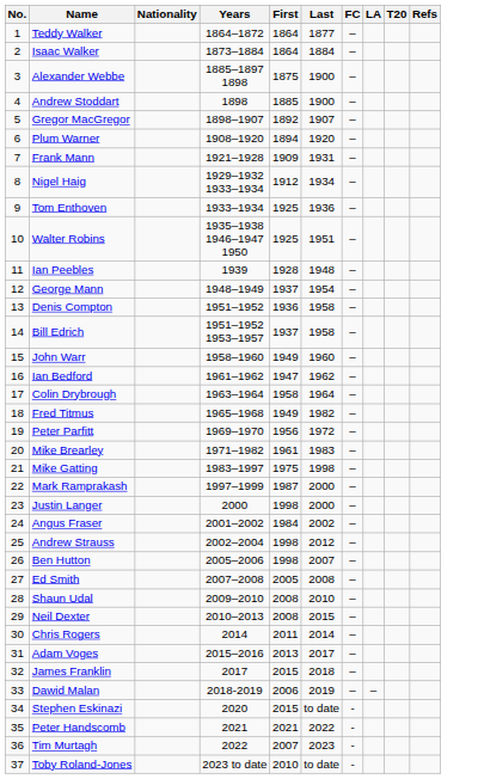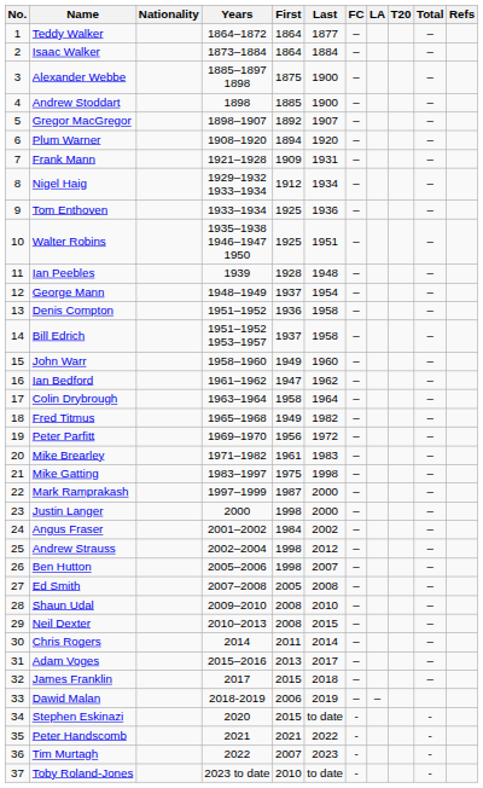 <table class="wikitable sortable plainrowheaders" style="text-align: center;">
 <tr>
 <th scope="col">No.</th>
 <th scope="col">Name</th>
 <th scope="col">Nationality</th>
 <th scope="col">Years</th>
 <th scope="col">First</th>
 <th scope="col">Last</th>
 <th scope="col">FC</th>
 <th scope="col">LA</th>
 <th scope="col">T20</th>
+<th scope="col">Total</th>
 <th scope="col" class="unsortable">Refs</th>
 </tr>
 <tr>
 <td>1</td>
 <td scope="row" align="left"><a href='#'>Teddy Walker</a></td>
 <td></td>
 <td>1864–1872</td>
 <td>1864</td>
 <td>1877</td>
 <td>–</td>
 <td></td>
 <td></td>
+<td>–</td>
 <td></td>
 </tr>
 <tr>
 <td>2</td>
 <td scope="row" align="left"><a href='#'>Isaac Walker</a></td>
 <td></td>
 <td>1873–1884</td>
 <td>1864</td>
 <td>1884</td>
 <td>–</td>
 <td></td>
 <td></td>
+<td>–</td>
 <td></td>
 </tr>
 <tr>
 <td>3</td>
 <td scope="row" align="left"><a href='#'>Alexander Webbe</a></td>
 <td></td>
 <td>1885–1897<br>1898</td>
 <td>1875</td>
 <td>1900</td>
 <td>–</td>
 <td></td>
 <td></td>
+<td>–</td>
 <td></td>
 </tr>
 <tr>
 <td>4</td>
 <td scope="row" align="left"><a href='#'>Andrew Stoddart</a></td>
 <td></td>
 <td>1898</td>
 <td>1885</td>
 <td>1900</td>
 <td>–</td>
 <td></td>
 <td></td>
+<td>–</td>
 <td></td>
 </tr>
 <tr>
 <td>5</td>
 <td scope="row" align="left"><a href='#'>Gregor MacGregor</a></td>
 <td></td>
 <td>1898–1907</td>
 <td>1892</td>
 <td>1907</td>
 <td>–</td>
 <td></td>
 <td></td>
+<td>–</td>
 <td></td>
 </tr>
 <tr>
 <td>6</td>
 <td scope="row" align="left"><a href='#'>Plum Warner</a></td>
 <td></td>
 <td>1908–1920</td>
 <td>1894</td>
 <td>1920</td>
 <td>–</td>
 <td></td>
 <td></td>
+<td>–</td>
 <td></td>
 </tr>
 <tr>
 <td>7</td>
 <td scope="row" align="left"><a href='#'>Frank Mann</a></td>
 <td></td>
 <td>1921–1928</td>
 <td>1909</td>
 <td>1931</td>
 <td>–</td>
 <td></td>
 <td></td>
+<td>–</td>
 <td></td>
 </tr>
 <tr>
 <td>8</td>
 <td scope="row" align="left"><a href='#'>Nigel Haig</a></td>
 <td></td>
 <td>1929–1932<br>1933–1934</td>
 <td>1912</td>
 <td>1934</td>
 <td>–</td>
 <td></td>
 <td></td>
+<td>–</td>
 <td></td>
 </tr>
 <tr>
 <td>9</td>
 <td scope="row" align="left"><a href='#'>Tom Enthoven</a></td>
 <td></td>
 <td>1933–1934</td>
 <td>1925</td>
 <td>1936</td>
 <td>–</td>
 <td></td>
 <td></td>
+<td>–</td>
 <td></td>
 </tr>
 <tr>
 <td>10</td>
 <td scope="row" align="left"><a href='#'>Walter Robins</a></td>
 <td></td>
 <td>1935–1938<br>1946–1947<br>1950</td>
 <td>1925</td>
 <td>1951</td>
 <td>–</td>
 <td></td>
 <td></td>
+<td>–</td>
 <td></td>
 </tr>
 <tr>
 <td>11</td>
 <td scope="row" align="left"><a href='#'>Ian Peebles</a></td>
 <td></td>
 <td>1939</td>
 <td>1928</td>
 <td>1948</td>
 <td>–</td>
 <td></td>
 <td></td>
+<td>–</td>
 <td></td>
 </tr>
 <tr>
 <td>12</td>
 <td scope="row" align="left"><a href='#'>George Mann</a></td>
 <td></td>
 <td>1948–1949</td>
 <td>1937</td>
 <td>1954</td>
 <td>–</td>
 <td></td>
 <td></td>
+<td>–</td>
 <td></td>
 </tr>
 <tr>
 <td>13</td>
 <td scope="row" align="left"><a href='#'>Denis Compton</a></td>
 <td></td>
 <td>1951–1952</td>
 <td>1936</td>
 <td>1958</td>
 <td>–</td>
 <td></td>
 <td></td>
+<td>–</td>
 <td></td>
 </tr>
 <tr>
 <td>14</td>
 <td scope="row" align="left"><a href='#'>Bill Edrich</a></td>
 <td></td>
 <td>1951–1952<br>1953–1957</td>
 <td>1937</td>
 <td>1958</td>
 <td>–</td>
 <td></td>
 <td></td>
+<td>–</td>
 <td></td>
 </tr>
 <tr>
 <td>15</td>
 <td scope="row" align="left"><a href='#'>John Warr</a></td>
 <td></td>
 <td>1958–1960</td>
 <td>1949</td>
 <td>1960</td>
 <td>–</td>
 <td></td>
 <td></td>
+<td>–</td>
 <td></td>
 </tr>
 <tr>
 <td>16</td>
 <td scope="row" align="left"><a href='#'>Ian Bedford</a></td>
 <td></td>
 <td>1961–1962</td>
 <td>1947</td>
 <td>1962</td>
 <td>–</td>
 <td></td>
 <td></td>
+<td>–</td>
 <td></td>
 </tr>
 <tr>
 <td>17</td>
 <td scope="row" align="left"><a href='#'>Colin Drybrough</a></td>
 <td></td>
 <td>1963–1964</td>
 <td>1958</td>
 <td>1964</td>
 <td>–</td>
 <td></td>
 <td></td>
+<td>–</td>
 <td></td>
 </tr>
 <tr>
 <td>18</td>
 <td scope="row" align="left"><a href='#'>Fred Titmus</a></td>
 <td></td>
 <td>1965–1968</td>
 <td>1949</td>
 <td>1982</td>
 <td>–</td>
 <td></td>
 <td></td>
+<td>–</td>
 <td></td>
 </tr>
 <tr>
 <td>19</td>
 <td scope="row" align="left"><a href='#'>Peter Parfitt</a></td>
 <td></td>
 <td>1969–1970</td>
 <td>1956</td>
 <td>1972</td>
 <td>–</td>
 <td></td>
 <td></td>
+<td>–</td>
 <td></td>
 </tr>
 <tr>
 <td>20</td>
 <td scope="row" align="left"><a href='#'>Mike Brearley</a></td>
 <td></td>
 <td>1971–1982</td>
 <td>1961</td>
 <td>1983</td>
 <td>–</td>
 <td></td>
 <td></td>
+<td>–</td>
 <td></td>
 </tr>
 <tr>
 <td>21</td>
 <td scope="row" align="left"><a href='#'>Mike Gatting</a></td>
 <td></td>
 <td>1983–1997</td>
 <td>1975</td>
 <td>1998</td>
 <td>–</td>
 <td></td>
 <td></td>
+<td>–</td>
 <td></td>
 </tr>
 <tr>
 <td>22</td>
 <td scope="row" align="left"><a href='#'>Mark Ramprakash</a></td>
 <td></td>
 <td>1997–1999</td>
 <td>1987</td>
 <td>2000</td>
 <td>–</td>
 <td></td>
 <td></td>
+<td>–</td>
 <td></td>
 </tr>
 <tr>
 <td>23</td>
 <td scope="row" align="left"><a href='#'>Justin Langer</a></td>
 <td></td>
 <td>2000</td>
 <td>1998</td>
 <td>2000</td>
 <td>–</td>
 <td></td>
 <td></td>
+<td>–</td>
 <td></td>
 </tr>
 <tr>
 <td>24</td>
 <td scope="row" align="left"><a href='#'>Angus Fraser</a></td>
 <td></td>
 <td>2001–2002</td>
 <td>1984</td>
 <td>2002</td>
 <td>–</td>
 <td></td>
 <td></td>
+<td>–</td>
 <td></td>
 </tr>
 <tr>
 <td>25</td>
 <td scope="row" align="left"><a href='#'>Andrew Strauss</a></td>
 <td></td>
 <td>2002–2004</td>
 <td>1998</td>
 <td>2012</td>
 <td>–</td>
 <td></td>
 <td></td>
+<td>–</td>
 <td></td>
 </tr>
 <tr>
 <td>26</td>
 <td scope="row" align="left"><a href='#'>Ben Hutton</a></td>
 <td></td>
 <td>2005–2006</td>
 <td>1998</td>
 <td>2007</td>
 <td>–</td>
 <td></td>
 <td></td>
+<td>–</td>
 <td></td>
 </tr>
 <tr>
 <td>27</td>
 <td scope="row" align="left"><a href='#'>Ed Smith</a></td>
 <td></td>
 <td>2007–2008</td>
 <td>2005</td>
 <td>2008</td>
 <td>–</td>
 <td></td>
 <td></td>
+<td>–</td>
 <td></td>
 </tr>
 <tr>
 <td>28</td>
 <td scope="row" align="left"><a href='#'>Shaun Udal</a></td>
 <td></td>
 <td>2009–2010</td>
 <td>2008</td>
 <td>2010</td>
 <td>–</td>
 <td></td>
 <td></td>
+<td>–</td>
 <td></td>
 </tr>
 <tr>
 <td>29</td>
 <td scope="row" align="left"><a href='#'>Neil Dexter</a></td>
 <td></td>
 <td>2010–2013</td>
 <td>2008</td>
 <td>2015</td>
 <td>–</td>
 <td></td>
 <td></td>
+<td>–</td>
 <td></td>
 </tr>
 <tr>
 <td>30</td>
 <td scope="row" align="left"><a href='#'>Chris Rogers</a></td>
 <td></td>
 <td>2014</td>
 <td>2011</td>
 <td>2014</td>
 <td>–</td>
 <td></td>
 <td></td>
+<td>–</td>
 <td></td>
 </tr>
 <tr>
 <td>31</td>
 <td scope="row" align="left"><a href='#'>Adam Voges</a></td>
 <td></td>
 <td>2015–2016</td>
 <td>2013</td>
 <td>2017</td>
 <td>–</td>
 <td></td>
 <td></td>
+<td>–</td>
 <td></td>
 </tr>
 <tr>
 <td>32</td>
 <td scope="row" align="left"><a href='#'>James Franklin</a></td>
 <td></td>
 <td>2017</td>
 <td>2015</td>
 <td>2018</td>
 <td>–</td>
 <td></td>
 <td></td>
+<td>–</td>
 <td></td>
 </tr>
 <tr>
 <td>33</td>
 <td scope="row" align="left"><a href='#'>Dawid Malan</a></td>
 <td></td>
 <td>2018-2019</td>
 <td>2006</td>
 <td>2019</td>
 <td>–</td>
 <td>–</td>
 <td></td>
 <td></td>
+<td></td>
 </tr>
 <tr>
 <td>34</td>
 <td scope="row" align="left"><a href='#'>Stephen Eskinazi</a></td>
 <td></td>
 <td>2020</td>
 <td>2015</td>
 <td>to date</td>
 <td>-</td>
 <td></td>
 <td></td>
+<td>-</td>
 <td></td>
 </tr>
 <tr>
 <td>35</td>
 <td scope="row" align="left"><a href='#'>Peter Handscomb</a></td>
 <td></td>
 <td>2021</td>
 <td>2021</td>
 <td>2022</td>
 <td>-</td>
 <td></td>
 <td></td>
+<td>-</td>
 <td></td>
 </tr>
 <tr>
 <td>36</td>
 <td scope="row" align="left"><a href='#'>Tim Murtagh</a></td>
 <td></td>
 <td>2022</td>
 <td>2007</td>
 <td>2023</td>
 <td>-</td>
 <td></td>
 <td></td>
+<td>-</td>
 <td></td>
 </tr>
 <tr>
 <td>37</td>
 <td scope="row" align="left"><a href='#'>Toby Roland-Jones</a></td>
 <td></td>
 <td>2023 to date</td>
 <td>2010</td>
 <td>to date</td>
 <td>-</td>
 <td></td>
 <td></td>
+<td>-</td>
 <td></td>
 </tr>
 </table>
